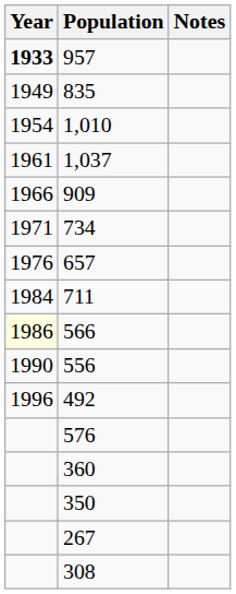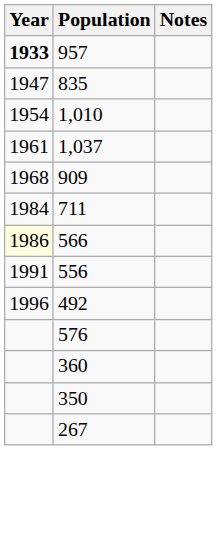 <table class="wikitable">
 <tr>
 <th>Year</th>
 <th>Population</th>
 <th>Notes</th>
 </tr>
 <tr>
 <td><strong>1933</strong></td>
 <td>957</td>
 <td></td>
 </tr>
 <tr>
-<td>1949</td>
+<td>1947</td>
 <td>835</td>
 <td></td>
 </tr>
 <tr>
 <td>1954</td>
 <td>1,010</td>
 <td></td>
 </tr>
 <tr>
 <td>1961</td>
 <td>1,037</td>
 <td></td>
 </tr>
 <tr>
-<td>1966</td>
+<td>1968</td>
 <td>909</td>
-<td></td>
-</tr>
-<tr>
-<td>1971</td>
-<td>734</td>
-<td></td>
-</tr>
-<tr>
-<td>1976</td>
-<td>657</td>
 <td></td>
 </tr>
 <tr>
 <td>1984</td>
 <td>711</td>
 <td></td>
 </tr>
 <tr>
 <td style="background: lightyellow;">1986</td>
 <td>566</td>
 <td></td>
 </tr>
 <tr>
-<td>1990</td>
+<td>1991</td>
 <td>556</td>
 <td></td>
 </tr>
 <tr>
 <td>1996</td>
 <td>492</td>
 <td></td>
 </tr>
 <tr>
 <td></td>
 <td>576</td>
 <td></td>
 </tr>
 <tr>
 <td></td>
 <td>360</td>
 <td></td>
 </tr>
 <tr>
 <td></td>
 <td>350</td>
 <td></td>
 </tr>
 <tr>
 <td></td>
 <td>267</td>
 <td></td>
 </tr>
-<tr>
-<td></td>
-<td>308</td>
-<td></td>
-</tr>
 </table>
